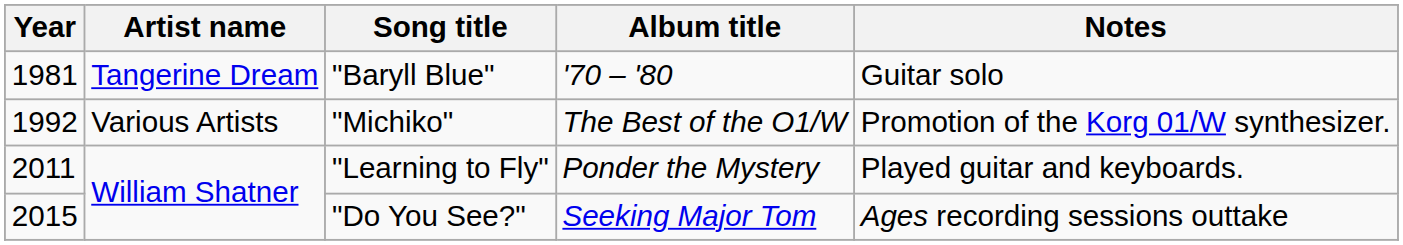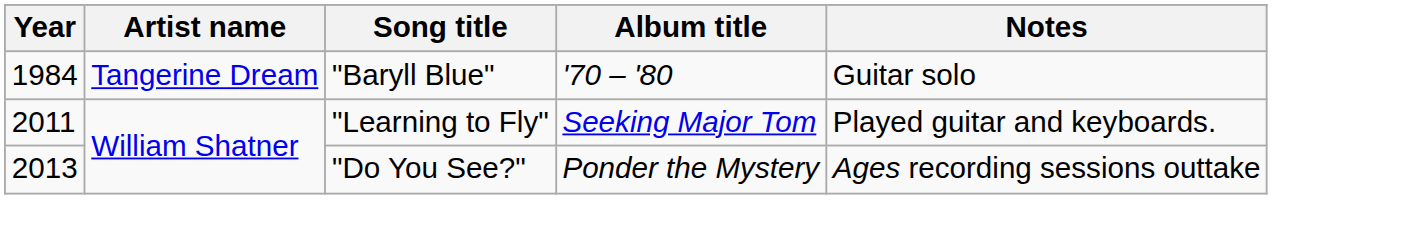 <table class="wikitable">
 <tr>
 <th>Year</th>
 <th>Artist name</th>
 <th>Song title</th>
 <th>Album title</th>
 <th>Notes</th>
 </tr>
 <tr>
-<td>1981</td>
+<td>1984</td>
 <td><a href='#'>Tangerine Dream</a></td>
 <td>"Baryll Blue"</td>
 <td><em> '70 – '80</em></td>
 <td>Guitar solo</td>
 </tr>
 <tr>
-<td>1992</td>
-<td>Various Artists</td>
-<td>"Michiko"</td>
-<td><em>The Best of the O1/W</em></td>
-<td>Promotion of the <a href='#'>Korg 01/W</a> synthesizer.</td>
-</tr>
-<tr>
 <td>2011</td>
 <td rowspan="2" scope="row"><a href='#'>William Shatner</a></td>
 <td>"Learning to Fly"</td>
-<td><em>Ponder the Mystery</em></td>
+<td><em><a href='#'>Seeking Major Tom</a></em></td>
 <td>Played guitar and keyboards.</td>
 </tr>
 <tr>
-<td>2015</td>
+<td>2013</td>
 <td>"Do You See?"</td>
-<td><em><a href='#'>Seeking Major Tom</a></em></td>
+<td><em>Ponder the Mystery</em></td>
 <td><em>Ages</em> recording sessions outtake</td>
 </tr>
 </table>
